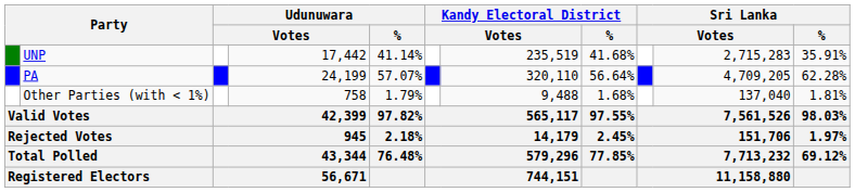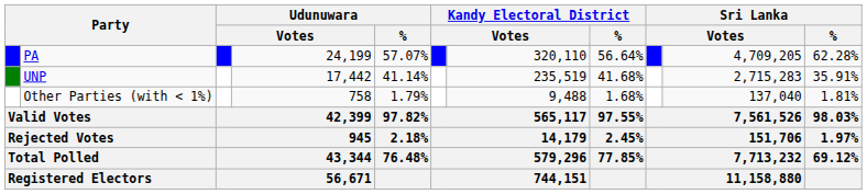 <table class="wikitable">
 <tr>
 <th colspan="2" width="144px"rowspan="2">Party</th>
 <th colspan="3" width="216px">Udunuwara</th>
 <th colspan="3" width="216px"><a href='#'>Kandy Electoral District</a></th>
 <th colspan="3" width="216px">Sri Lanka</th>
 </tr>
 <tr>
 <th colspan="2" width="144px">Votes</th>
 <th>%</th>
 <th colspan="2" width="144px">Votes</th>
 <th>%</th>
 <th colspan="2" width="144px">Votes</th>
 <th>%</th>
 </tr>
 <tr>
+<td style="background-color:blue;" width="10px"></td>
+<td style="text-align:left;"><a href='#'>PA</a></td>
+<td style="background-color:blue;" width="10px"></td>
+<td style="text-align:right;">24,199</td>
+<td style="text-align:right;">57.07%</td>
+<td style="background-color:blue;" width="10px"></td>
+<td style="text-align:right;">320,110</td>
+<td style="text-align:right;">56.64%</td>
+<td style="background-color:blue;" width="10px"></td>
+<td style="text-align:right;">4,709,205</td>
+<td style="text-align:right;">62.28%</td>
+</tr>
+<tr>
 <td style="background-color:green;" width="10px"></td>
 <td style="text-align:left;"><a href='#'>UNP</a></td>
 <td style="background-color:white;" width="10px"></td>
 <td style="text-align:right;">17,442</td>
 <td style="text-align:right;">41.14%</td>
 <td style="background-color:white;" width="10px"></td>
 <td style="text-align:right;">235,519</td>
 <td style="text-align:right;">41.68%</td>
 <td style="background-color:white;" width="10px"></td>
 <td style="text-align:right;">2,715,283</td>
 <td style="text-align:right;">35.91%</td>
-</tr>
-<tr>
-<td style="background-color:blue;" width="10px"></td>
-<td style="text-align:left;"><a href='#'>PA</a></td>
-<td style="background-color:blue;" width="10px"></td>
-<td style="text-align:right;">24,199</td>
-<td style="text-align:right;">57.07%</td>
-<td style="background-color:blue;" width="10px"></td>
-<td style="text-align:right;">320,110</td>
-<td style="text-align:right;">56.64%</td>
-<td style="background-color:blue;" width="10px"></td>
-<td style="text-align:right;">4,709,205</td>
-<td style="text-align:right;">62.28%</td>
 </tr>
 <tr>
 <td style="background-color:white;" width="10px"></td>
 <td style="text-align:left;">Other Parties (with < 1%)</td>
 <td style="background-color:white;" width="10px"></td>
 <td style="text-align:right;">758</td>
 <td style="text-align:right;">1.79%</td>
 <td style="background-color:white;" width="10px"></td>
 <td style="text-align:right;">9,488</td>
 <td style="text-align:right;">1.68%</td>
 <td style="background-color:white;" width="10px"></td>
 <td style="text-align:right;">137,040</td>
 <td style="text-align:right;">1.81%</td>
 </tr>
 <tr>
 <th colspan="2" width="144px"style="text-align:left;">Valid Votes</th>
 <th style="text-align:right;"colspan="2" width="144px">42,399</th>
 <th style="text-align:right;">97.82%</th>
 <th style="text-align:right;"colspan="2" width="144px">565,117</th>
 <th style="text-align:right;">97.55%</th>
 <th style="text-align:right;"colspan="2" width="144px">7,561,526</th>
 <th style="text-align:right;">98.03%</th>
 </tr>
 <tr>
 <th colspan="2" width="144px"style="text-align:left;">Rejected Votes</th>
 <th style="text-align:right;"colspan="2" width="144px">945</th>
 <th style="text-align:right;">2.18%</th>
 <th style="text-align:right;"colspan="2" width="144px">14,179</th>
 <th style="text-align:right;">2.45%</th>
 <th style="text-align:right;"colspan="2" width="144px">151,706</th>
 <th style="text-align:right;">1.97%</th>
 </tr>
 <tr>
 <th colspan="2" width="144px"style="text-align:left;">Total Polled</th>
 <th style="text-align:right;"colspan="2" width="144px">43,344</th>
 <th style="text-align:right;">76.48%</th>
 <th style="text-align:right;"colspan="2" width="144px">579,296</th>
 <th style="text-align:right;">77.85%</th>
 <th style="text-align:right;"colspan="2" width="144px">7,713,232</th>
 <th style="text-align:right;">69.12%</th>
 </tr>
 <tr>
 <th colspan="2" width="144px"style="text-align:left;">Registered Electors</th>
 <th style="text-align:right;"colspan="2" width="144px">56,671</th>
 <th></th>
 <th style="text-align:right;"colspan="2" width="144px">744,151</th>
 <th></th>
 <th style="text-align:right;"colspan="2" width="144px">11,158,880</th>
 <th></th>
 </tr>
 </table>
